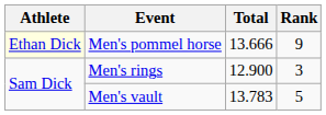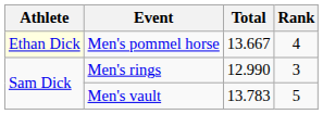 <table class="wikitable" style="font-size:90%; text-align:center">
 <tr>
 <th>Athlete</th>
 <th>Event</th>
 <th>Total</th>
 <th>Rank</th>
 </tr>
 <tr>
 <td align=left style="background: lightyellow;"><a href='#'>Ethan Dick</a></td>
 <td align=left><a href='#'>Men's pommel horse</a></td>
-<td>13.666</td>
-<td>9</td>
+<td>13.667</td>
+<td>4</td>
 </tr>
 <tr>
 <td align=left rowspan=2><a href='#'>Sam Dick</a></td>
 <td align=left><a href='#'>Men's rings</a></td>
-<td>12.900</td>
+<td>12.990</td>
 <td>3</td>
 </tr>
 <tr>
 <td align=left><a href='#'>Men's vault</a></td>
 <td>13.783</td>
 <td>5</td>
 </tr>
 </table>
